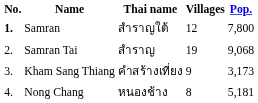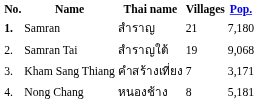 <table>
 <tr>
 <th>No.</th>
 <th>Name</th>
 <th>Thai name</th>
 <th>Villages</th>
 <th><a href='#'>Pop.</a></th>
 </tr>
 <tr>
 <td><strong>1.</strong></td>
 <td>Samran</td>
-<td>สำราญใต้</td>
-<td>12</td>
-<td>7,800</td>
+<td>สำราญ</td>
+<td>21</td>
+<td>7,180</td>
 <td></td>
 </tr>
 <tr>
 <td>2.</td>
 <td>Samran Tai</td>
-<td>สำราญ</td>
+<td>สำราญใต้</td>
 <td>19</td>
 <td>9,068</td>
 <td></td>
 </tr>
 <tr>
 <td>3.</td>
 <td>Kham Sang Thiang</td>
 <td>คำสร้างเที่ยง</td>
-<td>9</td>
-<td>3,173</td>
+<td>7</td>
+<td>3,171</td>
 <td></td>
 </tr>
 <tr>
 <td>4.</td>
 <td>Nong Chang</td>
 <td>หนองช้าง</td>
 <td>8</td>
 <td>5,181</td>
 <td></td>
 </tr>
 </table>
